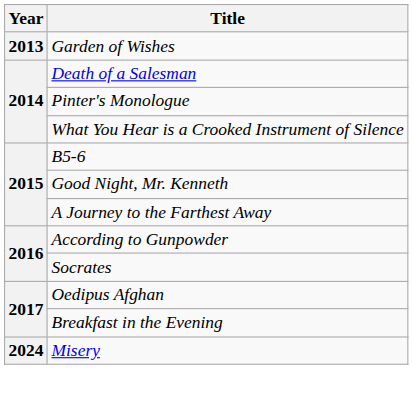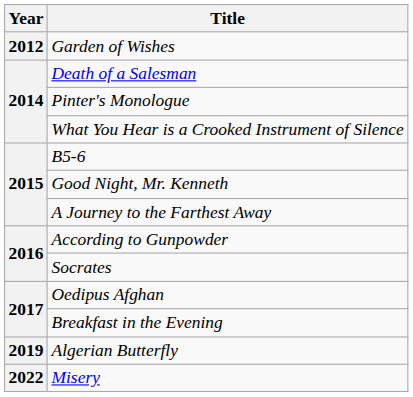 <table class="wikitable plainrowheaders sortable"  style=font-size:100%>
 <tr>
 <th scope="col">Year</th>
 <th scope="col">Title</th>
 </tr>
 <tr>
-<th scope=row>2013</th>
+<th scope=row>2012</th>
 <td><em>Garden of Wishes</em></td>
 </tr>
 <tr>
 <th scope=row rowspan="3">2014</th>
 <td><em><a href='#'>Death of a Salesman</a></em></td>
 </tr>
 <tr>
 <td><em>Pinter's Monologue</em></td>
 </tr>
 <tr>
 <td><em>What You Hear is a Crooked Instrument of Silence</em></td>
 </tr>
 <tr>
 <th scope=row rowspan="3">2015</th>
 <td><em>B5-6</em></td>
 </tr>
 <tr>
 <td><em>Good Night, Mr. Kenneth</em></td>
 </tr>
 <tr>
 <td><em>A Journey to the Farthest Away</em></td>
 </tr>
 <tr>
 <th scope=row rowspan="2">2016</th>
 <td><em>According to Gunpowder</em></td>
 </tr>
 <tr>
 <td><em>Socrates</em></td>
 </tr>
 <tr>
 <th scope=row rowspan="2">2017</th>
 <td><em>Oedipus Afghan</em></td>
 </tr>
 <tr>
 <td><em>Breakfast in the Evening</em></td>
 </tr>
 <tr>
-<th scope=row>2024</th>
+<th scope=row>2019</th>
+<td><em>Algerian Butterfly</em></td>
+</tr>
+<tr>
+<th scope=row>2022</th>
 <td><em><a href='#'>Misery</a></em></td>
 </tr>
 </table>
